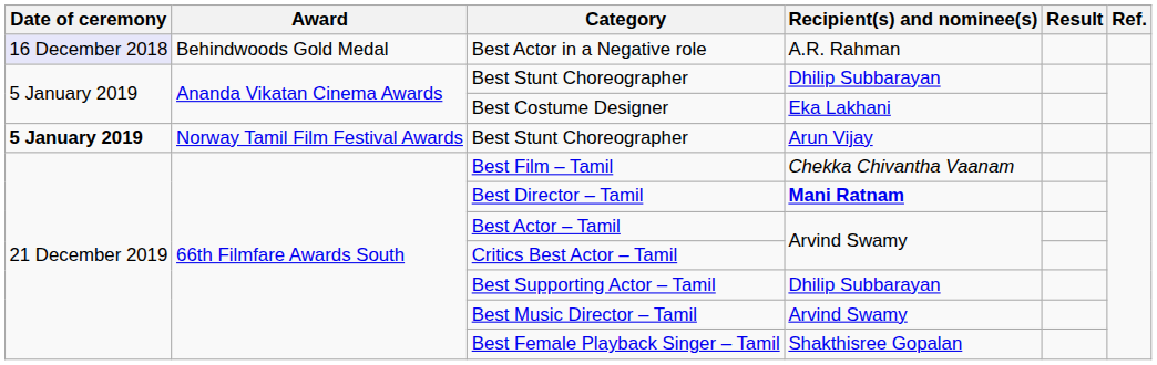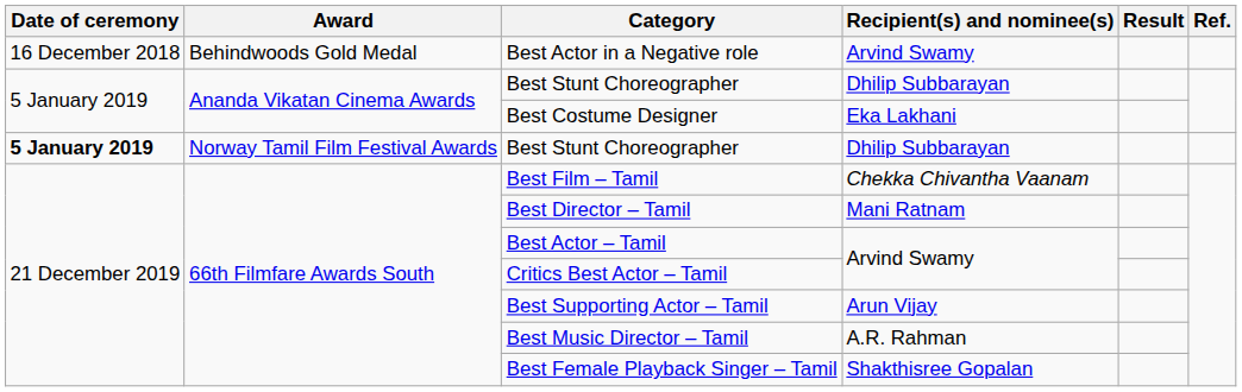 <table class="wikitable sortable">
 <tr>
 <th>Date of ceremony</th>
 <th>Award</th>
 <th>Category</th>
 <th>Recipient(s) and nominee(s)</th>
 <th>Result</th>
 <th>Ref.</th>
 </tr>
 <tr>
-<td rowspan="1" style="background: lavender;">16 December 2018</td>
+<td rowspan="1">16 December 2018</td>
 <td rowspan="1">Behindwoods Gold Medal</td>
 <td>Best Actor in a Negative role</td>
-<td>A.R. Rahman</td>
+<td><a href='#'>Arvind Swamy</a></td>
 <td></td>
 <td rowspan="1"></td>
 </tr>
 <tr>
 <td rowspan="2">5 January 2019</td>
 <td rowspan="2"><a href='#'>Ananda Vikatan Cinema Awards</a></td>
 <td>Best Stunt Choreographer</td>
 <td><a href='#'>Dhilip Subbarayan</a></td>
 <td></td>
 <td rowspan="2"></td>
 </tr>
 <tr>
 <td>Best Costume Designer</td>
 <td><a href='#'>Eka Lakhani</a></td>
 <td></td>
 </tr>
 <tr>
 <td><strong>5 January 2019</strong></td>
 <td><a href='#'>Norway Tamil Film Festival Awards</a></td>
 <td>Best Stunt Choreographer</td>
-<td><a href='#'>Arun Vijay</a></td>
+<td><a href='#'>Dhilip Subbarayan</a></td>
 <td></td>
 <td></td>
 </tr>
 <tr>
 <td rowspan="7">21 December 2019</td>
 <td rowspan="7"><a href='#'>66th Filmfare Awards South</a></td>
 <td><a href='#'>Best Film – Tamil</a></td>
 <td><em>Chekka Chivantha Vaanam</em></td>
 <td></td>
 <td rowspan="7"></td>
 </tr>
 <tr>
 <td><a href='#'>Best Director – Tamil</a></td>
-<td><strong><a href='#'>Mani Ratnam</a></strong></td>
+<td><a href='#'>Mani Ratnam</a></td>
 <td></td>
 </tr>
 <tr>
 <td><a href='#'>Best Actor – Tamil</a></td>
 <td rowspan="2">Arvind Swamy</td>
 <td></td>
 </tr>
 <tr>
 <td><a href='#'>Critics Best Actor – Tamil</a></td>
 <td></td>
 </tr>
 <tr>
 <td><a href='#'>Best Supporting Actor – Tamil</a></td>
-<td><a href='#'>Dhilip Subbarayan</a></td>
+<td><a href='#'>Arun Vijay</a></td>
 <td></td>
 </tr>
 <tr>
 <td><a href='#'>Best Music Director – Tamil</a></td>
-<td><a href='#'>Arvind Swamy</a></td>
+<td>A.R. Rahman</td>
 <td></td>
 </tr>
 <tr>
 <td><a href='#'>Best Female Playback Singer – Tamil</a></td>
 <td><a href='#'>Shakthisree Gopalan</a></td>
 <td></td>
 </tr>
 </table>
